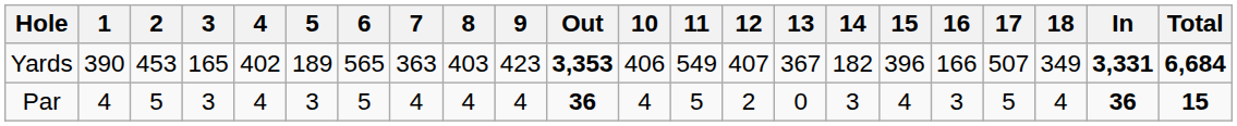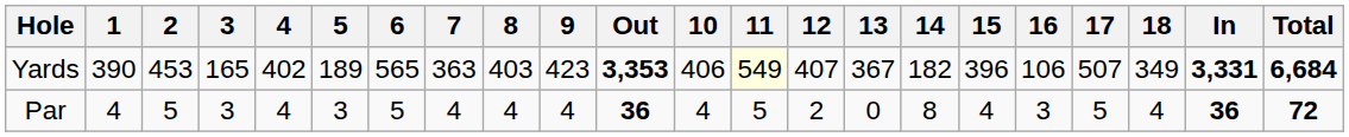 <table class="wikitable" style="text-align:center">
 <tr>
 <th align="left">Hole</th>
 <th>1</th>
 <th>2</th>
 <th>3</th>
 <th>4</th>
 <th>5</th>
 <th>6</th>
 <th>7</th>
 <th>8</th>
 <th>9</th>
 <th>Out</th>
 <th>10</th>
 <th>11</th>
 <th>12</th>
 <th>13</th>
 <th>14</th>
 <th>15</th>
 <th>16</th>
 <th>17</th>
 <th>18</th>
 <th>In</th>
 <th>Total</th>
 </tr>
 <tr>
 <td align="center">Yards</td>
 <td>390</td>
 <td>453</td>
 <td>165</td>
 <td>402</td>
 <td>189</td>
 <td>565</td>
 <td>363</td>
 <td>403</td>
 <td>423</td>
 <td><strong>3,353</strong></td>
 <td>406</td>
-<td>549</td>
+<td style="background: lightyellow;">549</td>
 <td>407</td>
 <td>367</td>
 <td>182</td>
 <td>396</td>
-<td>166</td>
+<td>106</td>
 <td>507</td>
 <td>349</td>
 <td><strong>3,331</strong></td>
 <td><strong>6,684</strong></td>
 </tr>
 <tr>
 <td align="center">Par</td>
 <td>4</td>
 <td>5</td>
 <td>3</td>
 <td>4</td>
 <td>3</td>
 <td>5</td>
 <td>4</td>
 <td>4</td>
 <td>4</td>
 <td><strong>36</strong></td>
 <td>4</td>
 <td>5</td>
 <td>2</td>
 <td>0</td>
-<td>3</td>
+<td>8</td>
 <td>4</td>
 <td>3</td>
 <td>5</td>
 <td>4</td>
 <td><strong>36</strong></td>
-<td><strong>15</strong></td>
+<td><strong>72</strong></td>
 </tr>
 </table>
